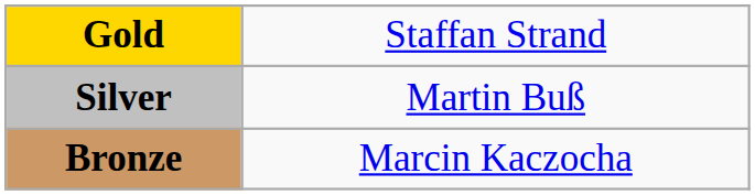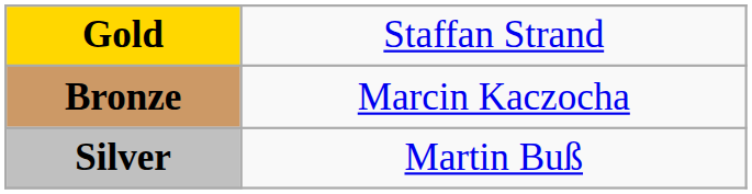 <table class="wikitable" style="text-align:center; " width="35%">
 <tr>
 <td bgcolor="gold"><strong>Gold</strong></td>
 <td><a href='#'>Staffan Strand</a><br>  <small><em></em></small></td>
 </tr>
 <tr>
+<td bgcolor="CC9966"><strong>Bronze</strong></td>
+<td><a href='#'>Marcin Kaczocha</a><br>  <small><em></em></small></td>
+</tr>
+<tr>
 <td bgcolor="silver"><strong>Silver</strong></td>
 <td><a href='#'>Martin Buß</a><br>  <small><em></em></small></td>
 </tr>
-<tr>
-<td bgcolor="CC9966"><strong>Bronze</strong></td>
-<td><a href='#'>Marcin Kaczocha</a><br>  <small><em></em></small></td>
-</tr>
 </table>
